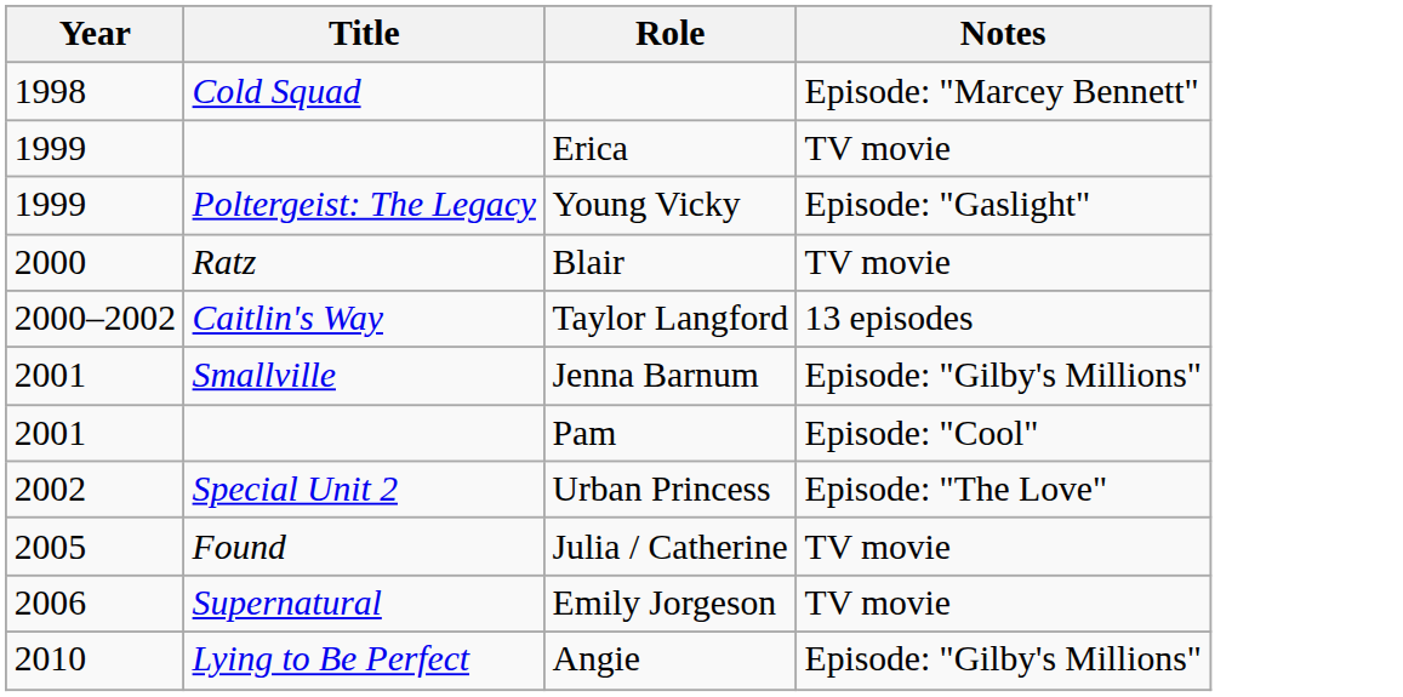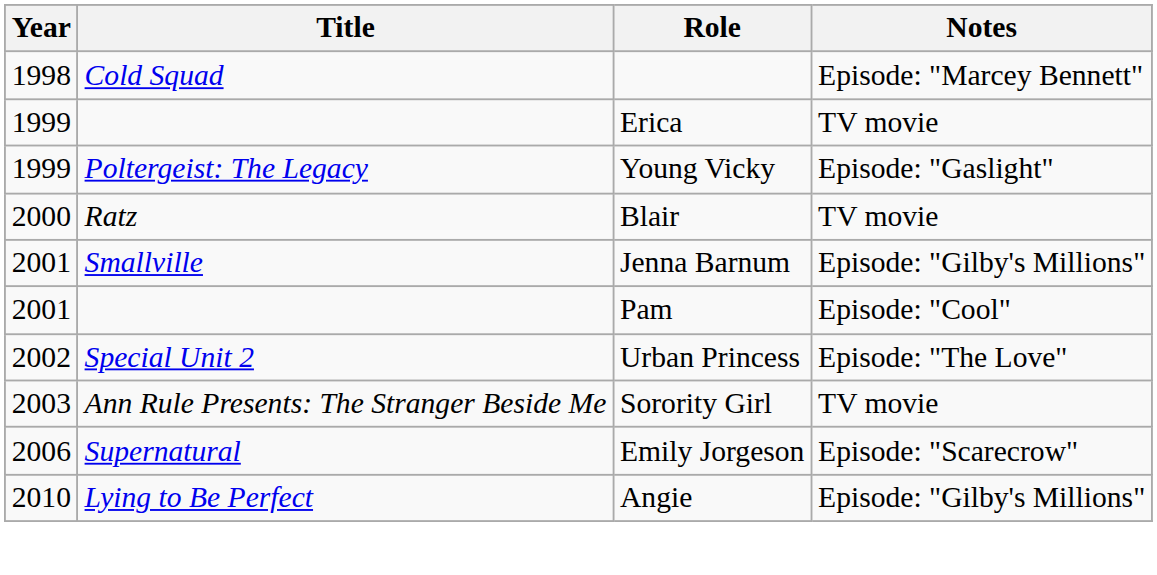 <table class="wikitable sortable">
 <tr>
 <th>Year</th>
 <th>Title</th>
 <th>Role</th>
 <th class="unsortable">Notes</th>
 </tr>
 <tr>
 <td>1998</td>
 <td><em><a href='#'>Cold Squad</a></em></td>
 <td></td>
 <td>Episode: "Marcey Bennett"</td>
 </tr>
 <tr>
 <td>1999</td>
 <td><em></em></td>
 <td>Erica</td>
 <td>TV movie</td>
 </tr>
 <tr>
 <td>1999</td>
 <td><em><a href='#'>Poltergeist: The Legacy</a></em></td>
 <td>Young Vicky</td>
 <td>Episode: "Gaslight"</td>
 </tr>
 <tr>
 <td>2000</td>
 <td><em>Ratz</em></td>
 <td>Blair</td>
 <td>TV movie</td>
 </tr>
 <tr>
-<td>2000–2002</td>
-<td><em><a href='#'>Caitlin's Way</a></em></td>
-<td>Taylor Langford</td>
-<td>13 episodes</td>
-</tr>
-<tr>
 <td>2001</td>
 <td><em><a href='#'>Smallville</a></em></td>
 <td>Jenna Barnum</td>
 <td>Episode: "Gilby's Millions"</td>
 </tr>
 <tr>
 <td>2001</td>
 <td><em></em></td>
 <td>Pam</td>
 <td>Episode: "Cool"</td>
 </tr>
 <tr>
 <td>2002</td>
 <td><em><a href='#'>Special Unit 2</a></em></td>
 <td>Urban Princess</td>
 <td>Episode: "The Love"</td>
 </tr>
 <tr>
-<td>2005</td>
-<td><em>Found</em></td>
-<td>Julia / Catherine</td>
+<td>2003</td>
+<td><em>Ann Rule Presents: The Stranger Beside Me</em></td>
+<td>Sorority Girl</td>
 <td>TV movie</td>
 </tr>
 <tr>
 <td>2006</td>
 <td><em><a href='#'>Supernatural</a></em></td>
 <td>Emily Jorgeson</td>
-<td>TV movie</td>
+<td>Episode: "Scarecrow"</td>
 </tr>
 <tr>
 <td>2010</td>
 <td><em><a href='#'>Lying to Be Perfect</a></em></td>
 <td>Angie</td>
 <td>Episode: "Gilby's Millions"</td>
 </tr>
 </table>
